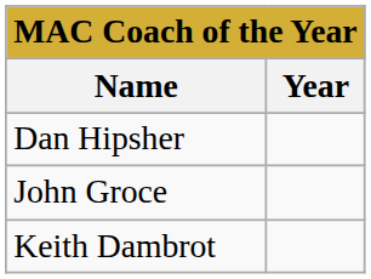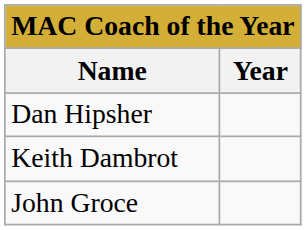 <table class="wikitable">
 <tr>
 <th colspan=2 style="background:#d4af37;">MAC Coach of the Year</th>
 </tr>
 <tr>
 <th>Name</th>
 <th>Year</th>
 </tr>
 <tr>
 <td>Dan Hipsher</td>
 <td></td>
 </tr>
 <tr>
+<td>Keith Dambrot</td>
+<td></td>
+</tr>
+<tr>
 <td>John Groce</td>
 <td></td>
 </tr>
-<tr>
-<td>Keith Dambrot</td>
-<td></td>
-</tr>
 </table>
